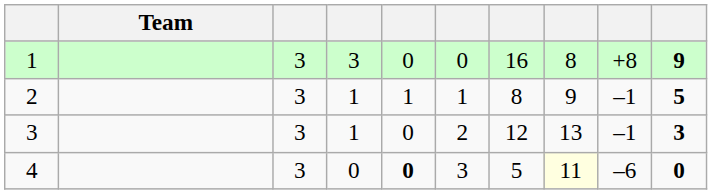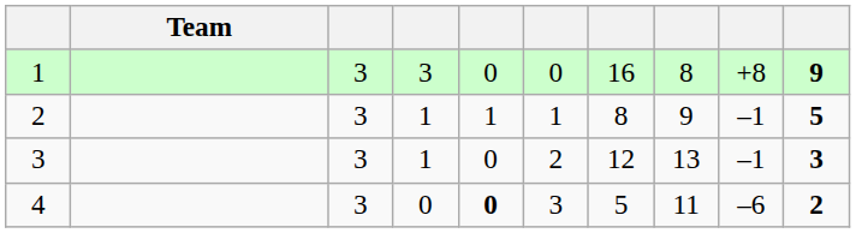 <table class="wikitable" style="text-align: center; font-size: 100%;">
 <tr>
 <th width="30"></th>
 <th width="140">Team</th>
 <th width="30"></th>
 <th width="30"></th>
 <th width="30"></th>
 <th width="30"></th>
 <th width="30"></th>
 <th width="30"></th>
 <th width="30"></th>
 <th width="30"></th>
 </tr>
 <tr style="background-color: #ccffcc;">
 <td>1</td>
 <td align=left><strong></strong></td>
 <td>3</td>
 <td>3</td>
 <td>0</td>
 <td>0</td>
 <td>16</td>
 <td>8</td>
 <td>+8</td>
 <td><strong>9</strong></td>
 </tr>
 <tr>
 <td>2</td>
 <td align=left></td>
 <td>3</td>
 <td>1</td>
 <td>1</td>
 <td>1</td>
 <td>8</td>
 <td>9</td>
 <td>–1</td>
 <td><strong>5</strong></td>
 </tr>
 <tr>
 <td>3</td>
 <td align=left></td>
 <td>3</td>
 <td>1</td>
 <td>0</td>
 <td>2</td>
 <td>12</td>
 <td>13</td>
 <td>–1</td>
 <td><strong>3</strong></td>
 </tr>
 <tr>
 <td>4</td>
 <td align=left></td>
 <td>3</td>
 <td>0</td>
 <td><strong>0</strong></td>
 <td>3</td>
 <td>5</td>
-<td style="background: lightyellow;">11</td>
+<td>11</td>
 <td>–6</td>
-<td><strong>0</strong></td>
+<td><strong>2</strong></td>
 </tr>
 </table>
